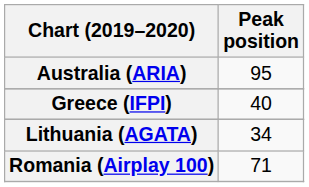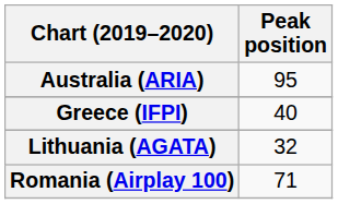 <table class="wikitable sortable plainrowheaders" style="text-align:center">
 <tr>
 <th scope="col">Chart (2019–2020)</th>
 <th scope="col">Peak<br>position</th>
 </tr>
 <tr>
 <th scope="row">Australia (<a href='#'>ARIA</a>)</th>
 <td>95</td>
 </tr>
 <tr>
 </tr>
 <tr>
 </tr>
 <tr>
 <th scope="row">Greece (<a href='#'>IFPI</a>)</th>
 <td>40</td>
 </tr>
 <tr>
 </tr>
 <tr>
 <th scope="row">Lithuania (<a href='#'>AGATA</a>)</th>
-<td>34</td>
+<td>32</td>
 </tr>
 <tr>
 <th scope="row">Romania (<a href='#'>Airplay 100</a>)</th>
 <td>71</td>
 </tr>
 <tr>
 </tr>
 <tr>
 </tr>
 </table>
